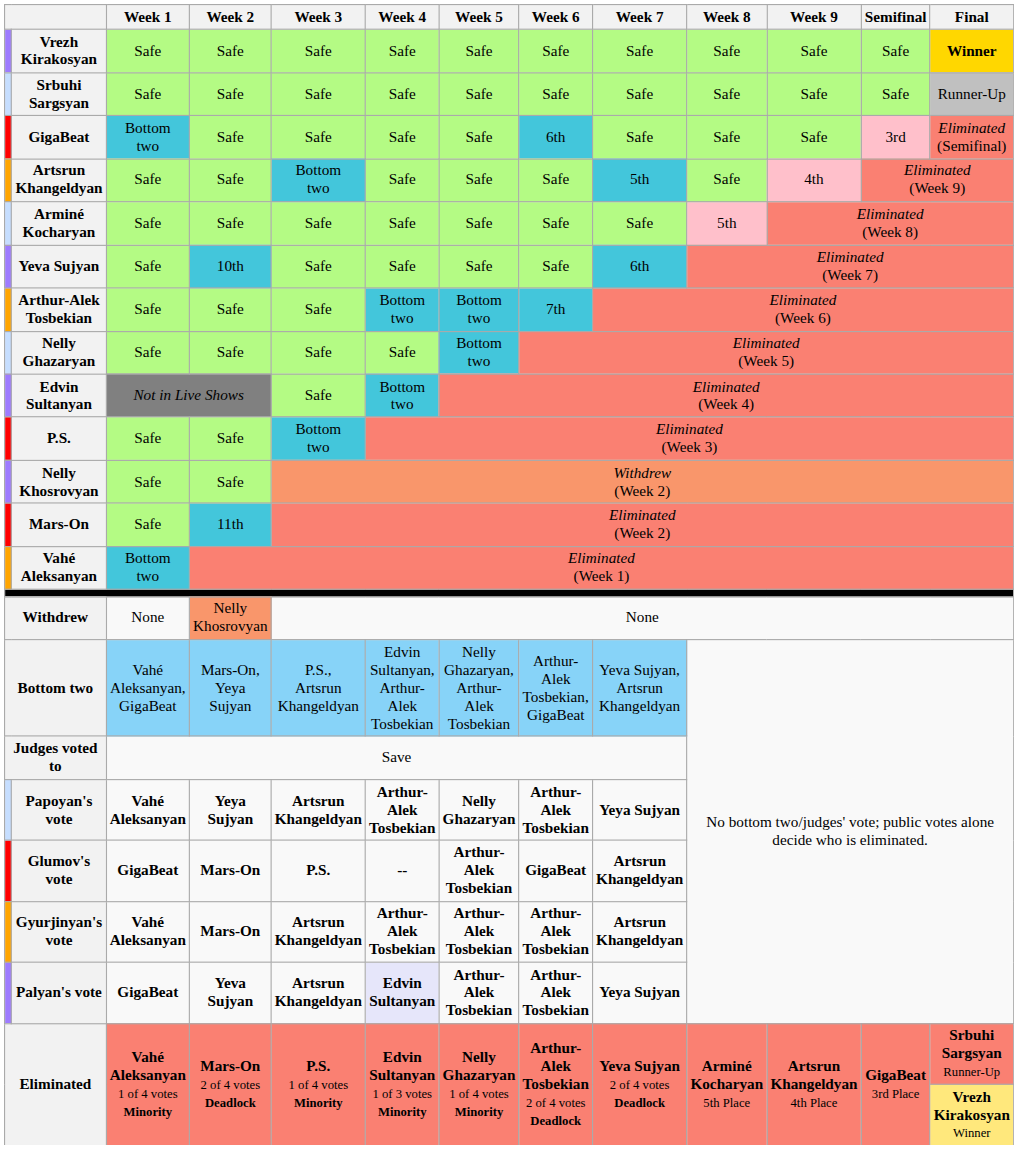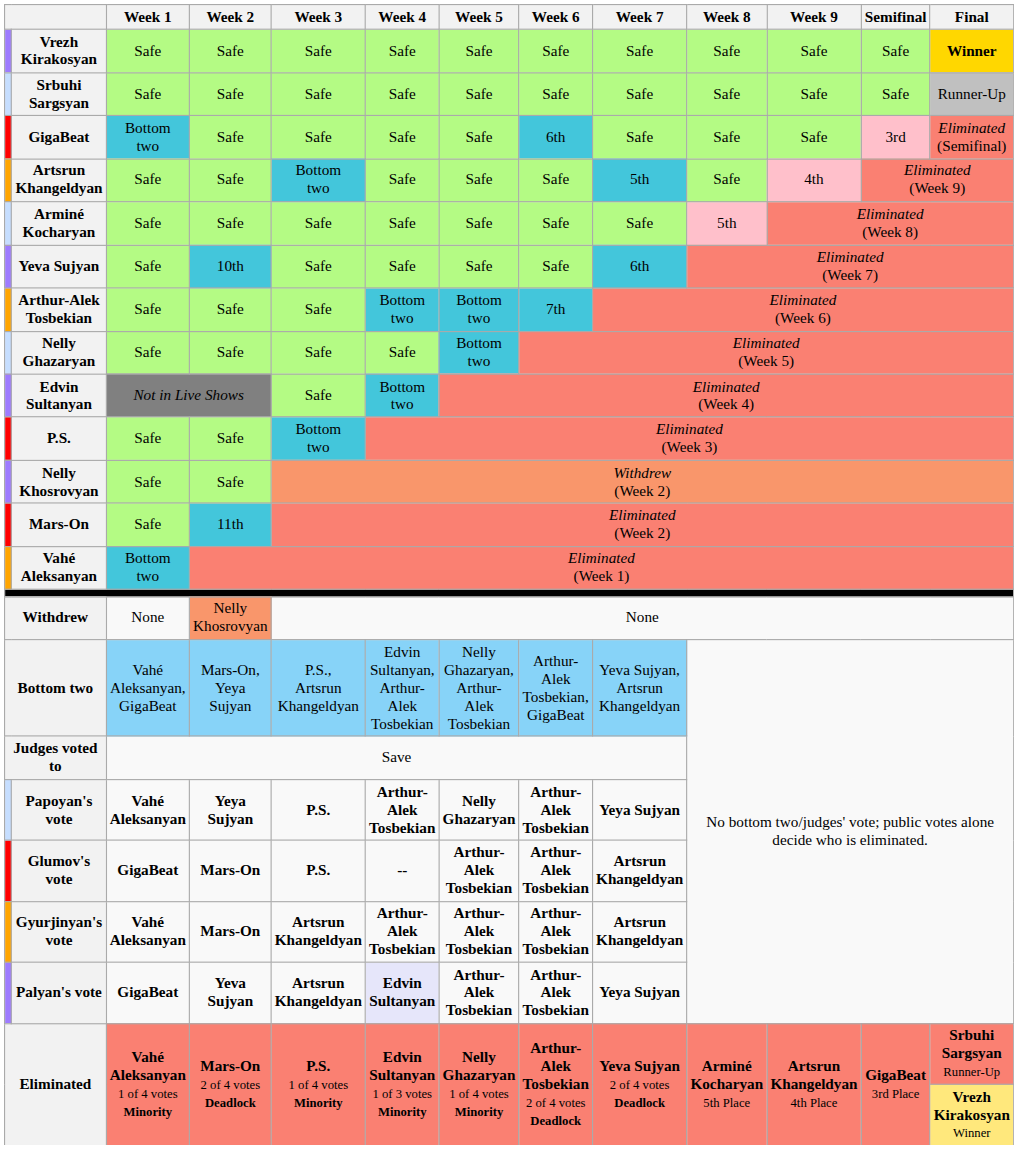 <table class="wikitable" style="text-align:center; font-size:85%">
 <tr>
 <th style="width:12%" colspan=2></th>
 <th style="width:8%">Week 1</th>
 <th style="width:8%">Week 2</th>
 <th style="width:8%">Week 3</th>
 <th style="width:8%">Week 4</th>
 <th style="width:8%">Week 5</th>
 <th style="width:8%">Week 6</th>
 <th style="width:8%">Week 7</th>
 <th style="width:8%">Week 8</th>
 <th style="width:8%">Week 9</th>
 <th style="width:8%">Semifinal</th>
 <th style="width:8%">Final</th>
 </tr>
 <tr>
 <th style="background:#9E7BFF"></th>
 <th>Vrezh Kirakosyan</th>
 <td style="background:#B4FB84">Safe</td>
 <td style="background:#B4FB84">Safe</td>
 <td style="background:#B4FB84">Safe</td>
 <td style="background:#B4FB84">Safe</td>
 <td style="background:#B4FB84">Safe</td>
 <td style="background:#B4FB84">Safe</td>
 <td style="background:#B4FB84">Safe</td>
 <td style="background:#B4FB84">Safe</td>
 <td style="background:#B4FB84">Safe</td>
 <td style="background:#B4FB84">Safe</td>
 <td style="background:gold"><strong>Winner</strong></td>
 </tr>
 <tr>
 <th style="background:#C6DEFF"></th>
 <th>Srbuhi Sargsyan</th>
 <td style="background:#B4FB84">Safe</td>
 <td style="background:#B4FB84">Safe</td>
 <td style="background:#B4FB84">Safe</td>
 <td style="background:#B4FB84">Safe</td>
 <td style="background:#B4FB84">Safe</td>
 <td style="background:#B4FB84">Safe</td>
 <td style="background:#B4FB84">Safe</td>
 <td style="background:#B4FB84">Safe</td>
 <td style="background:#B4FB84">Safe</td>
 <td style="background:#B4FB84">Safe</td>
 <td style="background:silver">Runner-Up</td>
 </tr>
 <tr>
 <th style="background:#f00;"></th>
 <th>GigaBeat</th>
 <td style="background:#43C6DB">Bottom<br>two</td>
 <td style="background:#B4FB84">Safe</td>
 <td style="background:#B4FB84">Safe</td>
 <td style="background:#B4FB84">Safe</td>
 <td style="background:#B4FB84">Safe</td>
 <td style="background:#43C6DB">6th</td>
 <td style="background:#B4FB84">Safe</td>
 <td style="background:#B4FB84">Safe</td>
 <td style="background:#B4FB84">Safe</td>
 <td style="background:pink">3rd</td>
 <td style="background:salmon;"><em>Eliminated</em> <br>(Semifinal)</td>
 </tr>
 <tr>
 <th style="background:orange;"></th>
 <th>Artsrun Khangeldyan</th>
 <td style="background:#B4FB84">Safe</td>
 <td style="background:#B4FB84">Safe</td>
 <td style="background:#43C6DB">Bottom<br>two</td>
 <td style="background:#B4FB84">Safe</td>
 <td style="background:#B4FB84">Safe</td>
 <td style="background:#B4FB84">Safe</td>
 <td style="background:#43C6DB">5th</td>
 <td style="background:#B4FB84">Safe</td>
 <td style="background:pink">4th</td>
 <td style="background:salmon;" colspan="2"><em>Eliminated</em> <br>(Week 9)</td>
 </tr>
 <tr>
 <th style="background:#C6DEFF"></th>
 <th>Arminé Kocharyan</th>
 <td style="background:#B4FB84">Safe</td>
 <td style="background:#B4FB84">Safe</td>
 <td style="background:#B4FB84">Safe</td>
 <td style="background:#B4FB84">Safe</td>
 <td style="background:#B4FB84">Safe</td>
 <td style="background:#B4FB84">Safe</td>
 <td style="background:#B4FB84">Safe</td>
 <td style="background:pink">5th</td>
 <td style="background:salmon;" colspan="3"><em>Eliminated</em> <br>(Week 8)</td>
 </tr>
 <tr>
 <th style="background:#9E7BFF"></th>
 <th>Yeva Sujyan</th>
 <td style="background:#B4FB84">Safe</td>
 <td style="background:#43C6DB">10th</td>
 <td style="background:#B4FB84">Safe</td>
 <td style="background:#B4FB84">Safe</td>
 <td style="background:#B4FB84">Safe</td>
 <td style="background:#B4FB84">Safe</td>
 <td style="background:#43C6DB">6th</td>
 <td style="background:salmon;" colspan="4"><em>Eliminated</em> <br>(Week 7)</td>
 </tr>
 <tr>
 <th style="background:orange;"></th>
 <th>Arthur-Alek Tosbekian</th>
 <td style="background:#B4FB84">Safe</td>
 <td style="background:#B4FB84">Safe</td>
 <td style="background:#B4FB84">Safe</td>
 <td style="background:#43C6DB">Bottom<br>two</td>
 <td style="background:#43C6DB">Bottom<br>two</td>
 <td style="background:#43C6DB">7th</td>
 <td style="background:salmon;" colspan="5"><em>Eliminated</em> <br>(Week 6)</td>
 </tr>
 <tr>
 <th style="background:#C6DEFF"></th>
 <th>Nelly Ghazaryan</th>
 <td style="background:#B4FB84">Safe</td>
 <td style="background:#B4FB84">Safe</td>
 <td style="background:#B4FB84">Safe</td>
 <td style="background:#B4FB84">Safe</td>
 <td style="background:#43C6DB">Bottom<br>two</td>
 <td style="background:salmon;" colspan="6"><em>Eliminated</em> <br>(Week 5)</td>
 </tr>
 <tr>
 <th style="background:#9E7BFF"></th>
 <th>Edvin Sultanyan</th>
 <td style="background:gray" colspan=2><em>Not in Live Shows</em></td>
 <td style="background:#B4FB84">Safe</td>
 <td style="background:#43C6DB">Bottom<br>two</td>
 <td style="background:salmon;" colspan="7"><em>Eliminated</em> <br>(Week 4)</td>
 </tr>
 <tr>
 <th style="background:#f00;"></th>
 <th>P.S.</th>
 <td style="background:#B4FB84">Safe</td>
 <td style="background:#B4FB84">Safe</td>
 <td style="background:#43C6DB">Bottom<br>two</td>
 <td style="background:salmon;" colspan="8"><em>Eliminated</em> <br>(Week 3)</td>
 </tr>
 <tr>
 <th style="background:#9E7BFF"></th>
 <th>Nelly Khosrovyan</th>
 <td style="background:#B4FB84">Safe</td>
 <td style="background:#B4FB84">Safe</td>
 <td style="background:#F9966B" colspan=9><em>Withdrew</em> <br>(Week 2)</td>
 </tr>
 <tr>
 <th style="background:#f00;"></th>
 <th>Mars-On</th>
 <td style="background:#B4FB84">Safe</td>
 <td style="background:#43C6DB">11th</td>
 <td style="background:salmon;" colspan="10"><em>Eliminated</em> <br>(Week 2)</td>
 </tr>
 <tr>
 <th style="background:orange;"></th>
 <th>Vahé Aleksanyan</th>
 <td style="background:#43C6DB">Bottom<br>two</td>
 <td style="background:salmon;" colspan="11"><em>Eliminated</em> <br>(Week 1)</td>
 </tr>
 <tr>
 <td style="background:#000;" colspan="13"></td>
 </tr>
 <tr>
 <th colspan=2>Withdrew</th>
 <td>None</td>
 <td style="background:#F9966B">Nelly Khosrovyan</td>
 <td colspan=9>None</td>
 </tr>
 <tr>
 <th colspan=2>Bottom two</th>
 <td style="background:#87D3F8">Vahé Aleksanyan,<br>GigaBeat</td>
 <td style="background:#87D3F8">Mars-On,<br>Yeya Sujyan</td>
 <td style="background:#87D3F8">P.S.,<br>Artsrun Khangeldyan</td>
 <td style="background:#87D3F8">Edvin Sultanyan,<br>Arthur-Alek Tosbekian</td>
 <td style="background:#87D3F8">Nelly Ghazaryan,<br>Arthur-Alek Tosbekian</td>
 <td style="background:#87D3F8">Arthur-Alek Tosbekian,<br>GigaBeat</td>
 <td style="background:#87D3F8">Yeva Sujyan,<br>Artsrun Khangeldyan</td>
 <td rowspan=6 colspan=4>No bottom two/judges' vote; public votes alone decide who is eliminated.</td>
 </tr>
 <tr>
 <th colspan="2">Judges voted to</th>
 <td colspan="7">Save</td>
 </tr>
 <tr>
 <th style="background:#C6DEFF"></th>
 <th>Papoyan's vote</th>
 <td><strong>Vahé Aleksanyan</strong></td>
 <td><strong>Yeya Sujyan</strong></td>
-<td><strong>Artsrun Khangeldyan</strong></td>
+<td><strong>P.S.</strong></td>
 <td><strong>Arthur-Alek Tosbekian</strong></td>
 <td><strong>Nelly Ghazaryan</strong></td>
 <td><strong>Arthur-Alek Tosbekian</strong></td>
 <td><strong>Yeya Sujyan</strong></td>
 </tr>
 <tr>
 <th style="background:#f00;"></th>
 <th>Glumov's vote</th>
 <td><strong>GigaBeat</strong></td>
 <td><strong>Mars-On</strong></td>
 <td><strong>P.S.</strong></td>
 <td><strong>--</strong></td>
 <td><strong>Arthur-Alek Tosbekian</strong></td>
-<td><strong>GigaBeat</strong></td>
+<td><strong>Arthur-Alek Tosbekian</strong></td>
 <td><strong>Artsrun Khangeldyan</strong></td>
 </tr>
 <tr>
 <th style="background:orange;"></th>
 <th>Gyurjinyan's vote</th>
 <td><strong>Vahé Aleksanyan</strong></td>
 <td><strong>Mars-On</strong></td>
 <td><strong>Artsrun Khangeldyan</strong></td>
 <td><strong>Arthur-Alek Tosbekian</strong></td>
 <td><strong>Arthur-Alek Tosbekian</strong></td>
 <td><strong>Arthur-Alek Tosbekian</strong></td>
 <td><strong>Artsrun Khangeldyan</strong></td>
 </tr>
 <tr>
 <th style="background:#9E7BFF"></th>
 <th>Palyan's vote</th>
 <td><strong>GigaBeat</strong></td>
 <td><strong>Yeva Sujyan</strong></td>
 <td><strong>Artsrun Khangeldyan</strong></td>
 <td style="background: lavender;"><strong>Edvin Sultanyan</strong></td>
 <td><strong>Arthur-Alek Tosbekian</strong></td>
 <td><strong>Arthur-Alek Tosbekian</strong></td>
 <td><strong>Yeya Sujyan</strong></td>
 </tr>
 <tr>
 <th rowspan=3 colspan=2>Eliminated</th>
 <td style="background:salmon;" rowspan="3"><strong>Vahé Aleksanyan</strong><br><small>1 of 4 votes </small><br><small><strong>Minority</strong></small></td>
 <td style="background:salmon;" rowspan="3"><strong>Mars-On</strong><br><small>2 of 4 votes </small><br><small><strong>Deadlock</strong></small></td>
 <td style="background:salmon;" rowspan="3"><strong>P.S.</strong><br><small>1 of 4 votes </small><br><small><strong>Minority</strong></small></td>
 <td style="background:salmon;" rowspan="3"><strong>Edvin Sultanyan</strong><br><small>1 of 3 votes </small><br><small><strong>Minority</strong></small></td>
 <td style="background:salmon;" rowspan="3"><strong>Nelly Ghazaryan</strong><br><small>1 of 4 votes </small><br><small><strong>Minority</strong></small></td>
 <td style="background:salmon;" rowspan="3"><strong>Arthur-Alek Tosbekian</strong><br><small>2 of 4 votes </small><br><small><strong>Deadlock</strong></small></td>
 <td style="background:salmon;" rowspan="3"><strong>Yeva Sujyan</strong><br><small>2 of 4 votes </small><br><small><strong>Deadlock</strong></small></td>
 <td style="background:salmon;" rowspan="3"><strong>Arminé Kocharyan</strong><br><small>5th Place</small></td>
 <td style="background:salmon;" rowspan="3"><strong>Artsrun Khangeldyan</strong><br><small>4th Place</small></td>
 <td style="background:salmon;" rowspan="3"><strong>GigaBeat</strong><br><small>3rd Place</small></td>
 <td style="background:salmon;"><strong>Srbuhi Sargsyan</strong><br><small>Runner-Up</small></td>
 </tr>
 <tr>
 <td style="background:#FFE87C"><strong>Vrezh Kirakosyan</strong><br><small>Winner</small></td>
 </tr>
 </table>
